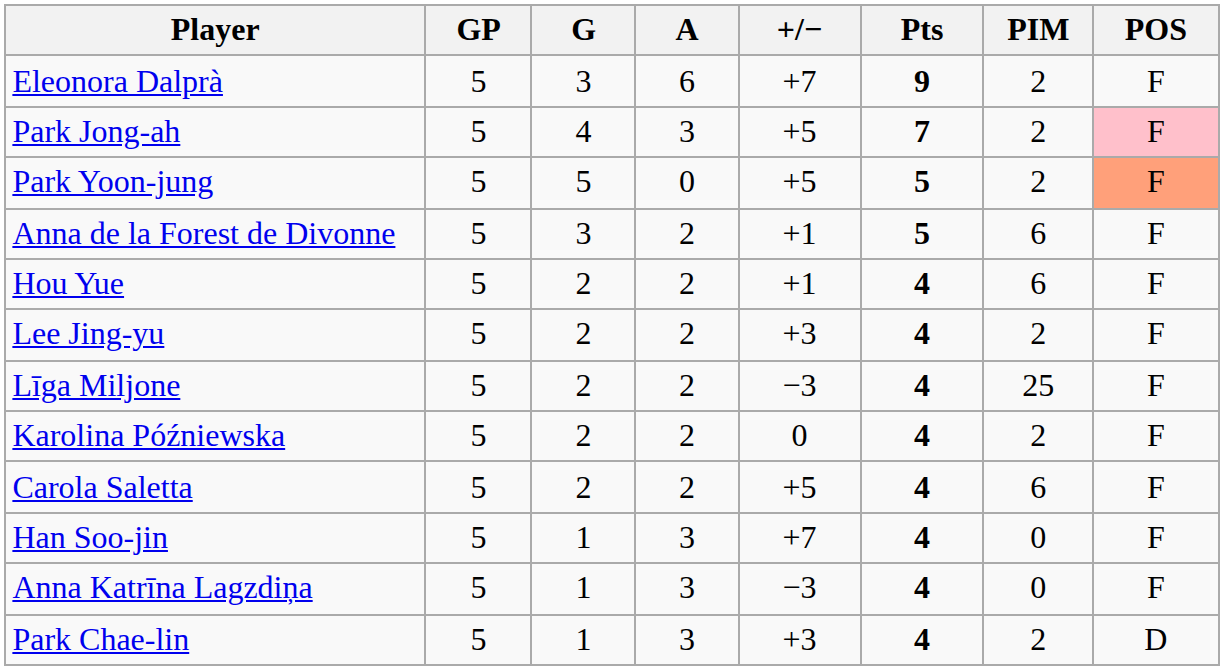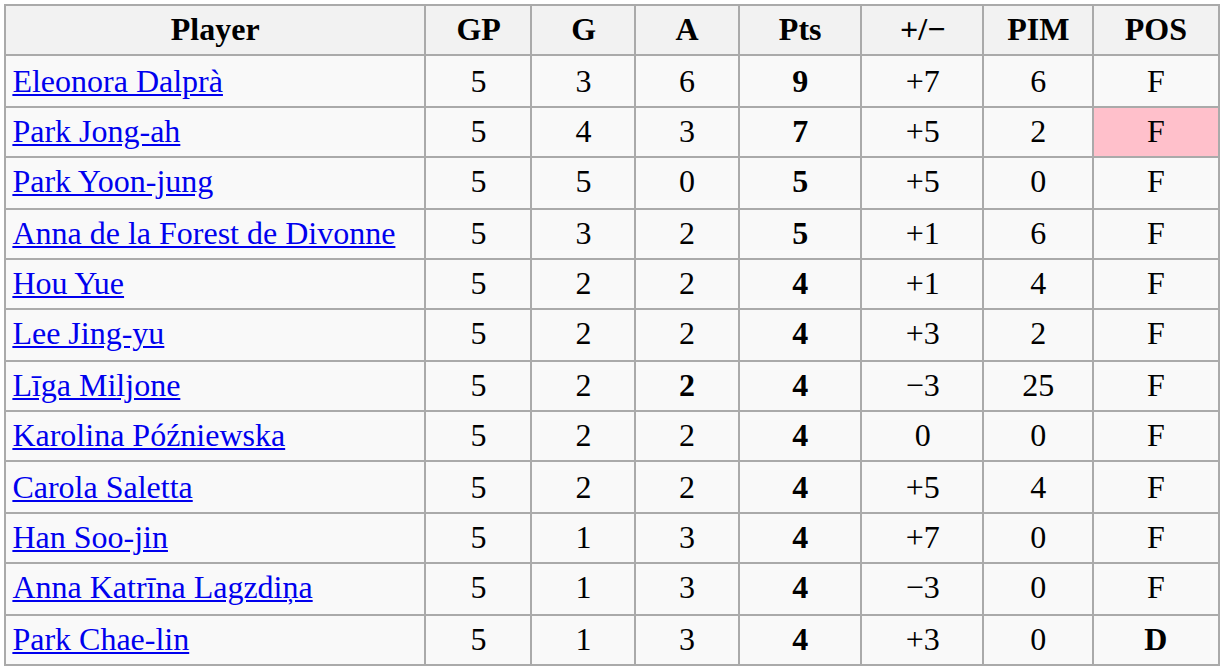 <table class="wikitable sortable" style="text-align:center;">
 <tr>
 <th style="width:225px;">Player</th>
 <th style="width:50px;">GP</th>
 <th style="width:50px;">G</th>
 <th style="width:50px;">A</th>
+<th style="width:60px;">Pts</th>
 <th style="width:60px;">+/−</th>
-<th style="width:60px;">Pts</th>
 <th style="width:50px;">PIM</th>
 <th style="width:60px;">POS</th>
 </tr>
 <tr>
 <td style="text-align:left;"> <a href='#'>Eleonora Dalprà</a></td>
 <td>5</td>
 <td>3</td>
 <td>6</td>
+<td><strong>9</strong></td>
 <td>+7</td>
-<td><strong>9</strong></td>
-<td>2</td>
+<td>6</td>
 <td>F</td>
 </tr>
 <tr>
 <td style="text-align:left;"> <a href='#'>Park Jong-ah</a></td>
 <td>5</td>
 <td>4</td>
 <td>3</td>
+<td><strong>7</strong></td>
 <td>+5</td>
-<td><strong>7</strong></td>
 <td>2</td>
 <td style="background: pink;">F</td>
 </tr>
 <tr>
 <td style="text-align:left;"> <a href='#'>Park Yoon-jung</a></td>
 <td>5</td>
 <td>5</td>
 <td>0</td>
+<td><strong>5</strong></td>
 <td>+5</td>
-<td><strong>5</strong></td>
-<td>2</td>
-<td style="background: lightsalmon;">F</td>
+<td>0</td>
+<td>F</td>
 </tr>
 <tr>
 <td style="text-align:left;"> <a href='#'>Anna de la Forest de Divonne</a></td>
 <td>5</td>
 <td>3</td>
 <td>2</td>
+<td><strong>5</strong></td>
 <td>+1</td>
-<td><strong>5</strong></td>
 <td>6</td>
 <td>F</td>
 </tr>
 <tr>
 <td style="text-align:left;"> <a href='#'>Hou Yue</a></td>
 <td>5</td>
 <td>2</td>
 <td>2</td>
+<td><strong>4</strong></td>
 <td>+1</td>
-<td><strong>4</strong></td>
-<td>6</td>
+<td>4</td>
 <td>F</td>
 </tr>
 <tr>
 <td style="text-align:left;"> <a href='#'>Lee Jing-yu</a></td>
 <td>5</td>
 <td>2</td>
 <td>2</td>
+<td><strong>4</strong></td>
 <td>+3</td>
-<td><strong>4</strong></td>
 <td>2</td>
 <td>F</td>
 </tr>
 <tr>
 <td style="text-align:left;"> <a href='#'>Līga Miljone</a></td>
 <td>5</td>
 <td>2</td>
-<td>2</td>
+<td><strong>2</strong></td>
+<td><strong>4</strong></td>
 <td>−3</td>
-<td><strong>4</strong></td>
 <td>25</td>
 <td>F</td>
 </tr>
 <tr>
 <td style="text-align:left;"> <a href='#'>Karolina Późniewska</a></td>
 <td>5</td>
 <td>2</td>
 <td>2</td>
+<td><strong>4</strong></td>
 <td>0</td>
-<td><strong>4</strong></td>
-<td>2</td>
+<td>0</td>
 <td>F</td>
 </tr>
 <tr>
 <td style="text-align:left;"> <a href='#'>Carola Saletta</a></td>
 <td>5</td>
 <td>2</td>
 <td>2</td>
+<td><strong>4</strong></td>
 <td>+5</td>
-<td><strong>4</strong></td>
-<td>6</td>
+<td>4</td>
 <td>F</td>
 </tr>
 <tr>
 <td style="text-align:left;"> <a href='#'>Han Soo-jin</a></td>
 <td>5</td>
 <td>1</td>
 <td>3</td>
+<td><strong>4</strong></td>
 <td>+7</td>
-<td><strong>4</strong></td>
 <td>0</td>
 <td>F</td>
 </tr>
 <tr>
 <td style="text-align:left;"> <a href='#'>Anna Katrīna Lagzdiņa</a></td>
 <td>5</td>
 <td>1</td>
 <td>3</td>
+<td><strong>4</strong></td>
 <td>−3</td>
-<td><strong>4</strong></td>
 <td>0</td>
 <td>F</td>
 </tr>
 <tr>
 <td style="text-align:left;"> <a href='#'>Park Chae-lin</a></td>
 <td>5</td>
 <td>1</td>
 <td>3</td>
+<td><strong>4</strong></td>
 <td>+3</td>
-<td><strong>4</strong></td>
-<td>2</td>
-<td>D</td>
+<td>0</td>
+<td><strong>D</strong></td>
 </tr>
 </table>
